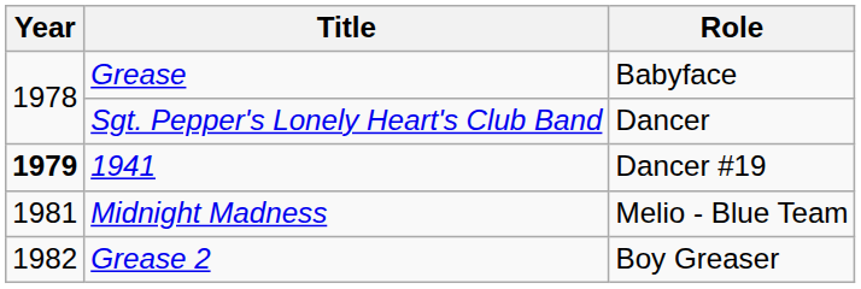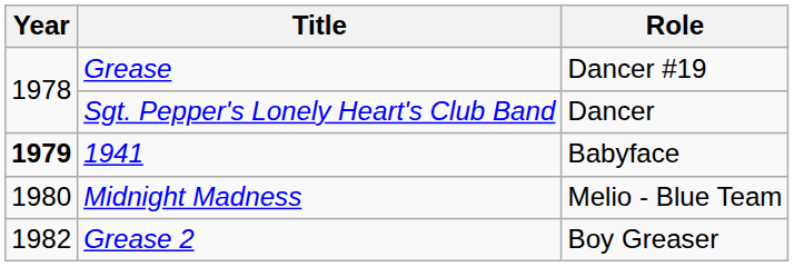 <table class="wikitable">
 <tr>
 <th>Year</th>
 <th>Title</th>
 <th>Role</th>
 </tr>
 <tr>
 <td rowspan=2>1978</td>
 <td><em><a href='#'>Grease</a></em></td>
-<td>Babyface</td>
+<td>Dancer #19</td>
 </tr>
 <tr>
 <td><em><a href='#'>Sgt. Pepper's Lonely Heart's Club Band</a></em></td>
 <td>Dancer</td>
 </tr>
 <tr>
 <td><strong>1979</strong></td>
 <td><em><a href='#'>1941</a></em></td>
-<td>Dancer #19</td>
+<td>Babyface</td>
 </tr>
 <tr>
-<td>1981</td>
+<td>1980</td>
 <td><em><a href='#'>Midnight Madness</a></em></td>
 <td>Melio - Blue Team</td>
 </tr>
 <tr>
 <td>1982</td>
 <td><em><a href='#'>Grease 2</a></em></td>
 <td>Boy Greaser</td>
 </tr>
 </table>
